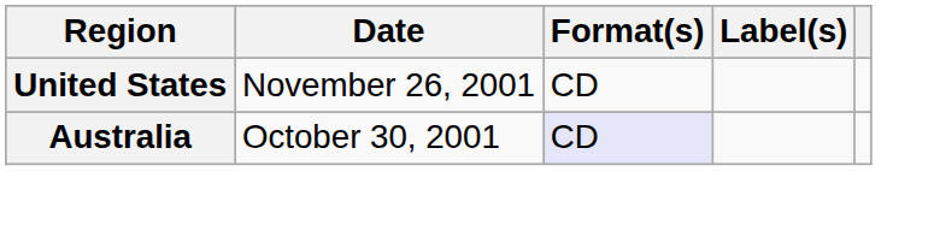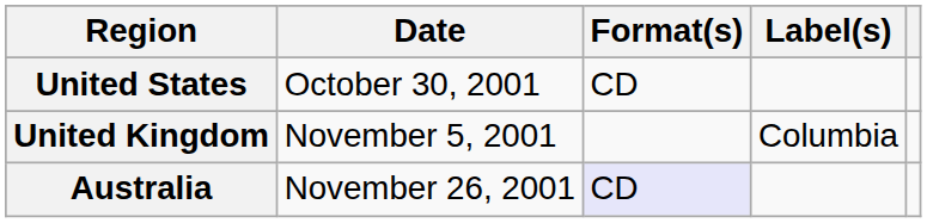 <table class="wikitable plainrowheaders">
 <tr>
 <th scope="col">Region</th>
 <th scope="col">Date</th>
 <th scope="col">Format(s)</th>
 <th scope="col">Label(s)</th>
 <th scope="col"></th>
 </tr>
 <tr>
 <th scope="row">United States</th>
-<td>November 26, 2001</td>
+<td>October 30, 2001</td>
 <td>CD</td>
 <td></td>
 <td></td>
 </tr>
 <tr>
+<th scope="row">United Kingdom</th>
+<td>November 5, 2001</td>
+<td></td>
+<td>Columbia</td>
+<td></td>
+</tr>
+<tr>
 <th scope="row">Australia</th>
-<td>October 30, 2001</td>
+<td>November 26, 2001</td>
 <td style="background: lavender;">CD</td>
 <td></td>
 <td></td>
 </tr>
 </table>
